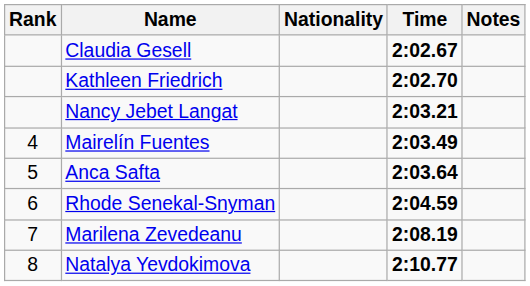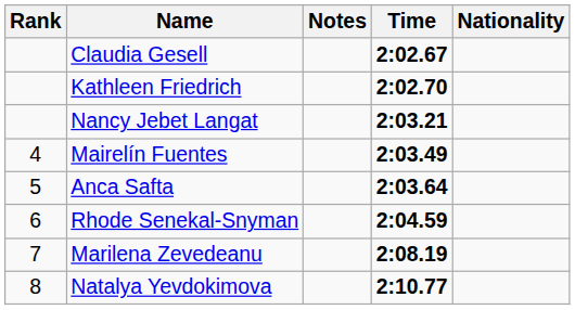 <table class="wikitable sortable" style="text-align:center">
 <tr>
 <th>Rank</th>
 <th>Name</th>
+<th>Notes</th>
+<th>Time</th>
 <th>Nationality</th>
-<th>Time</th>
-<th>Notes</th>
 </tr>
 <tr>
 <td></td>
 <td align=left><a href='#'>Claudia Gesell</a></td>
+<td></td>
+<td><strong>2:02.67</strong></td>
 <td align=left></td>
-<td><strong>2:02.67</strong></td>
-<td></td>
 </tr>
 <tr>
 <td></td>
 <td align=left><a href='#'>Kathleen Friedrich</a></td>
+<td></td>
+<td><strong>2:02.70</strong></td>
 <td align=left></td>
-<td><strong>2:02.70</strong></td>
-<td></td>
 </tr>
 <tr>
 <td></td>
 <td align=left><a href='#'>Nancy Jebet Langat</a></td>
+<td></td>
+<td><strong>2:03.21</strong></td>
 <td align=left></td>
-<td><strong>2:03.21</strong></td>
-<td></td>
 </tr>
 <tr>
 <td>4</td>
 <td align=left><a href='#'>Mairelín Fuentes</a></td>
+<td></td>
+<td><strong>2:03.49</strong></td>
 <td align=left></td>
-<td><strong>2:03.49</strong></td>
-<td></td>
 </tr>
 <tr>
 <td>5</td>
 <td align=left><a href='#'>Anca Safta</a></td>
+<td></td>
+<td><strong>2:03.64</strong></td>
 <td align=left></td>
-<td><strong>2:03.64</strong></td>
-<td></td>
 </tr>
 <tr>
 <td>6</td>
 <td align=left><a href='#'>Rhode Senekal-Snyman</a></td>
+<td></td>
+<td><strong>2:04.59</strong></td>
 <td align=left></td>
-<td><strong>2:04.59</strong></td>
-<td></td>
 </tr>
 <tr>
 <td>7</td>
 <td align=left><a href='#'>Marilena Zevedeanu</a></td>
+<td></td>
+<td><strong>2:08.19</strong></td>
 <td align=left></td>
-<td><strong>2:08.19</strong></td>
-<td></td>
 </tr>
 <tr>
 <td>8</td>
 <td align=left><a href='#'>Natalya Yevdokimova</a></td>
+<td></td>
+<td><strong>2:10.77</strong></td>
 <td align=left></td>
-<td><strong>2:10.77</strong></td>
-<td></td>
 </tr>
 </table>
